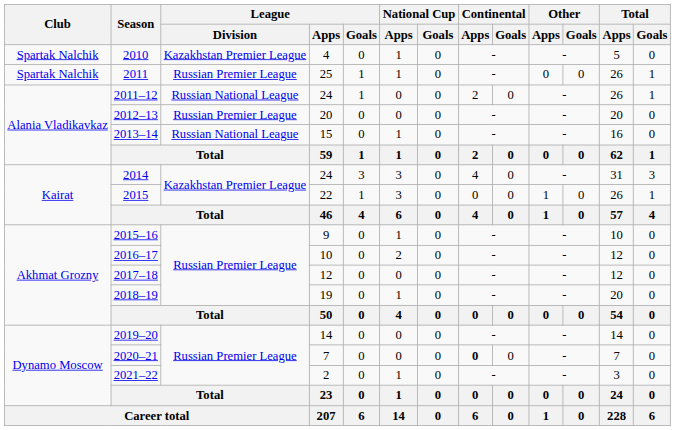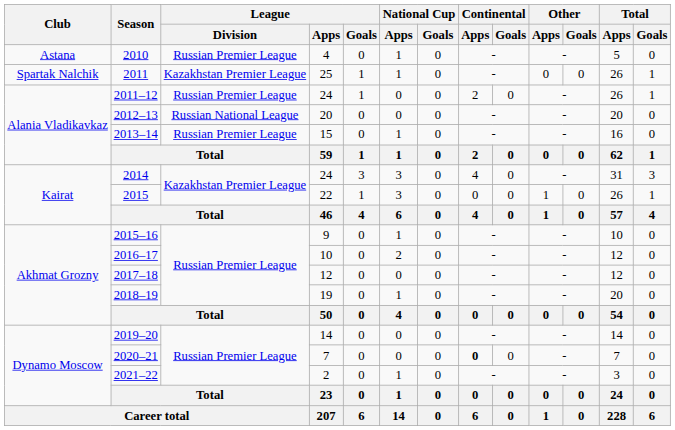 <table class="wikitable" style="text-align: center;">
 <tr>
 <th rowspan="2">Club</th>
 <th rowspan="2">Season</th>
 <th colspan="3">League</th>
 <th colspan="2">National Cup</th>
 <th colspan="2">Continental</th>
 <th colspan="2">Other</th>
 <th colspan="2">Total</th>
 </tr>
 <tr>
 <th>Division</th>
 <th>Apps</th>
 <th>Goals</th>
 <th>Apps</th>
 <th>Goals</th>
 <th>Apps</th>
 <th>Goals</th>
 <th>Apps</th>
 <th>Goals</th>
 <th>Apps</th>
 <th>Goals</th>
 </tr>
 <tr>
-<td valign="center"><a href='#'>Spartak Nalchik</a></td>
+<td valign="center"><a href='#'>Astana</a></td>
 <td><a href='#'>2010</a></td>
-<td><a href='#'>Kazakhstan Premier League</a></td>
+<td><a href='#'>Russian Premier League</a></td>
 <td>4</td>
 <td>0</td>
 <td>1</td>
 <td>0</td>
 <td colspan="2">-</td>
 <td colspan="2">-</td>
 <td>5</td>
 <td>0</td>
 </tr>
 <tr>
 <td valign="center"><a href='#'>Spartak Nalchik</a></td>
 <td><a href='#'>2011</a></td>
-<td><a href='#'>Russian Premier League</a></td>
+<td><a href='#'>Kazakhstan Premier League</a></td>
 <td>25</td>
 <td>1</td>
 <td>1</td>
 <td>0</td>
 <td colspan="2">-</td>
 <td>0</td>
 <td>0</td>
 <td>26</td>
 <td>1</td>
 </tr>
 <tr>
 <td rowspan="4" valign="center"><a href='#'>Alania Vladikavkaz</a></td>
 <td><a href='#'>2011–12</a></td>
-<td><a href='#'>Russian National League</a></td>
+<td><a href='#'>Russian Premier League</a></td>
 <td>24</td>
 <td>1</td>
 <td>0</td>
 <td>0</td>
 <td>2</td>
 <td>0</td>
 <td colspan="2">-</td>
 <td>26</td>
 <td>1</td>
 </tr>
 <tr>
 <td><a href='#'>2012–13</a></td>
-<td><a href='#'>Russian Premier League</a></td>
+<td><a href='#'>Russian National League</a></td>
 <td>20</td>
 <td>0</td>
 <td>0</td>
 <td>0</td>
 <td colspan="2">-</td>
 <td colspan="2">-</td>
 <td>20</td>
 <td>0</td>
 </tr>
 <tr>
 <td><a href='#'>2013–14</a></td>
-<td><a href='#'>Russian National League</a></td>
+<td><a href='#'>Russian Premier League</a></td>
 <td>15</td>
 <td>0</td>
 <td>1</td>
 <td>0</td>
 <td colspan="2">-</td>
 <td colspan="2">-</td>
 <td>16</td>
 <td>0</td>
 </tr>
 <tr>
 <th colspan="2">Total</th>
 <th>59</th>
 <th>1</th>
 <th>1</th>
 <th>0</th>
 <th>2</th>
 <th>0</th>
 <th>0</th>
 <th>0</th>
 <th>62</th>
 <th>1</th>
 </tr>
 <tr>
 <td rowspan="3" valign="center"><a href='#'>Kairat</a></td>
 <td><a href='#'>2014</a></td>
 <td rowspan="2" valign="center"><a href='#'>Kazakhstan Premier League</a></td>
 <td>24</td>
 <td>3</td>
 <td>3</td>
 <td>0</td>
 <td>4</td>
 <td>0</td>
 <td colspan="2">-</td>
 <td>31</td>
 <td>3</td>
 </tr>
 <tr>
 <td><a href='#'>2015</a></td>
 <td>22</td>
 <td>1</td>
 <td>3</td>
 <td>0</td>
 <td>0</td>
 <td>0</td>
 <td>1</td>
 <td>0</td>
 <td>26</td>
 <td>1</td>
 </tr>
 <tr>
 <th colspan="2">Total</th>
 <th>46</th>
 <th>4</th>
 <th>6</th>
 <th>0</th>
 <th>4</th>
 <th>0</th>
 <th>1</th>
 <th>0</th>
 <th>57</th>
 <th>4</th>
 </tr>
 <tr>
 <td rowspan="5" valign="center"><a href='#'>Akhmat Grozny</a></td>
 <td><a href='#'>2015–16</a></td>
 <td rowspan="4" valign="center"><a href='#'>Russian Premier League</a></td>
 <td>9</td>
 <td>0</td>
 <td>1</td>
 <td>0</td>
 <td colspan="2">-</td>
 <td colspan="2">-</td>
 <td>10</td>
 <td>0</td>
 </tr>
 <tr>
 <td><a href='#'>2016–17</a></td>
 <td>10</td>
 <td>0</td>
 <td>2</td>
 <td>0</td>
 <td colspan="2">-</td>
 <td colspan="2">-</td>
 <td>12</td>
 <td>0</td>
 </tr>
 <tr>
 <td><a href='#'>2017–18</a></td>
 <td>12</td>
 <td>0</td>
 <td>0</td>
 <td>0</td>
 <td colspan="2">-</td>
 <td colspan="2">-</td>
 <td>12</td>
 <td>0</td>
 </tr>
 <tr>
 <td><a href='#'>2018–19</a></td>
 <td>19</td>
 <td>0</td>
 <td>1</td>
 <td>0</td>
 <td colspan="2">-</td>
 <td colspan="2">-</td>
 <td>20</td>
 <td>0</td>
 </tr>
 <tr>
 <th colspan="2">Total</th>
 <th>50</th>
 <th>0</th>
 <th>4</th>
 <th>0</th>
 <th>0</th>
 <th>0</th>
 <th>0</th>
 <th>0</th>
 <th>54</th>
 <th>0</th>
 </tr>
 <tr>
 <td rowspan="4" valign="center"><a href='#'>Dynamo Moscow</a></td>
 <td><a href='#'>2019–20</a></td>
 <td rowspan="3" valign="center"><a href='#'>Russian Premier League</a></td>
 <td>14</td>
 <td>0</td>
 <td>0</td>
 <td>0</td>
 <td colspan="2">-</td>
 <td colspan="2">-</td>
 <td>14</td>
 <td>0</td>
 </tr>
 <tr>
 <td><a href='#'>2020–21</a></td>
 <td>7</td>
 <td>0</td>
 <td>0</td>
 <td>0</td>
 <td><strong>0</strong></td>
 <td>0</td>
 <td colspan="2">-</td>
 <td>7</td>
 <td>0</td>
 </tr>
 <tr>
 <td><a href='#'>2021–22</a></td>
 <td>2</td>
 <td>0</td>
 <td>1</td>
 <td>0</td>
 <td colspan="2">-</td>
 <td colspan="2">-</td>
 <td>3</td>
 <td>0</td>
 </tr>
 <tr>
 <th colspan="2">Total</th>
 <th>23</th>
 <th>0</th>
 <th>1</th>
 <th>0</th>
 <th>0</th>
 <th>0</th>
 <th>0</th>
 <th>0</th>
 <th>24</th>
 <th>0</th>
 </tr>
 <tr>
 <th colspan="3">Career total</th>
 <th>207</th>
 <th>6</th>
 <th>14</th>
 <th>0</th>
 <th>6</th>
 <th>0</th>
 <th>1</th>
 <th>0</th>
 <th>228</th>
 <th>6</th>
 </tr>
 </table>
